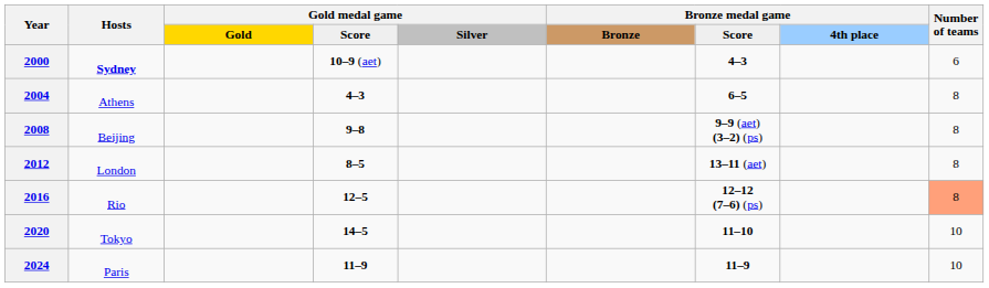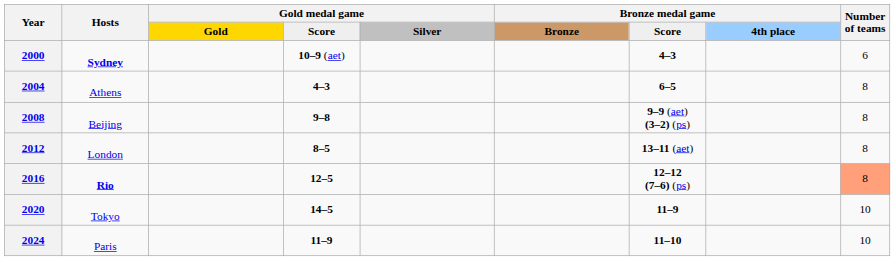 <table class="wikitable sortable sticky-header-multi" style="text-align: center">
 <tr>
 <th scope="col" rowspan=2 width=6%>Year</th>
 <th scope="col" rowspan=2 width=9%>Hosts</th>
 <th scope="colgroup" colspan=3>Gold medal game</th>
 <th scope="colgroup" colspan=3>Bronze medal game</th>
 <th scope="col" rowspan=2 width=5%>Number of teams</th>
 </tr>
 <tr>
 <th scope="col" style="width:14%; background:#ffd700;">Gold</th>
 <th scope="col" style="width:8%; background:#efefef;">Score</th>
 <th scope="col" style="width:14%; background:#c0c0c0;">Silver</th>
 <th scope="col" style="width:14%; background:#cc9966;">Bronze</th>
 <th scope="col" style="width:8%; background:#efefef;">Score</th>
 <th scope="col" style="width:14%; background:#9acdff;">4th place</th>
 </tr>
 <tr>
 <th scope="row"><a href='#'>2000</a></th>
 <td><strong><br><a href='#'>Sydney</a></strong></td>
 <td><strong></strong></td>
 <td><strong>10–9</strong> (<a href='#'>aet</a>)</td>
 <td></td>
 <td></td>
 <td><strong>4–3</strong></td>
 <td></td>
 <td>6</td>
 </tr>
 <tr>
 <th scope="row"><a href='#'>2004</a></th>
 <td><br><a href='#'>Athens</a></td>
 <td><strong></strong></td>
 <td><strong>4–3</strong></td>
 <td></td>
 <td></td>
 <td><strong>6–5</strong></td>
 <td></td>
 <td>8</td>
 </tr>
 <tr>
 <th scope="row"><a href='#'>2008</a></th>
 <td><br><a href='#'>Beijing</a></td>
 <td><strong></strong></td>
 <td><strong>9–8</strong></td>
 <td></td>
 <td></td>
 <td><strong>9–9</strong> (<a href='#'>aet</a>)<br><strong>(3–2)</strong> (<a href='#'>ps</a>)</td>
 <td></td>
 <td>8</td>
 </tr>
 <tr>
 <th scope="row"><a href='#'>2012</a></th>
 <td><br><a href='#'>London</a></td>
 <td><strong></strong></td>
 <td><strong>8–5</strong></td>
 <td></td>
 <td></td>
 <td><strong>13–11</strong> (<a href='#'>aet</a>)</td>
 <td></td>
 <td>8</td>
 </tr>
 <tr>
 <th scope="row"><a href='#'>2016</a></th>
-<td><br><a href='#'>Rio</a></td>
+<td><strong><br><a href='#'>Rio</a></strong></td>
 <td><strong></strong></td>
 <td><strong>12–5</strong></td>
 <td></td>
 <td></td>
 <td><strong>12–12</strong><br><strong>(7–6)</strong> (<a href='#'>ps</a>)</td>
 <td></td>
 <td style="background: lightsalmon;">8</td>
 </tr>
 <tr>
 <th scope="row"><a href='#'>2020</a></th>
 <td><br><a href='#'>Tokyo</a></td>
 <td><strong></strong></td>
 <td><strong>14–5</strong></td>
 <td></td>
 <td></td>
-<td><strong>11–10</strong></td>
+<td><strong>11–9</strong></td>
 <td></td>
 <td>10</td>
 </tr>
 <tr>
 <th scope="row"><a href='#'>2024</a></th>
 <td><br><a href='#'>Paris</a></td>
 <td><strong></strong></td>
 <td><strong>11–9</strong></td>
 <td></td>
 <td></td>
-<td><strong>11–9</strong></td>
+<td><strong>11–10</strong></td>
 <td></td>
 <td>10</td>
 </tr>
 </table>
